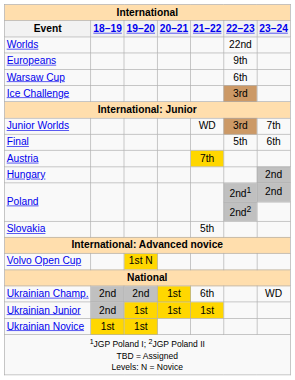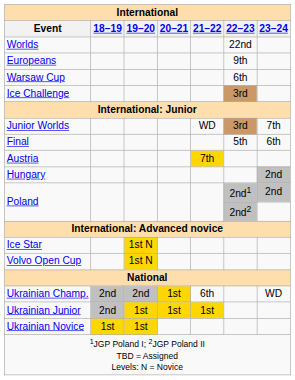 <table class="wikitable" style="text-align:center">
 <tr>
 <th style="background-color: #ffdead; " colspan=7 align=center>International </th>
 </tr>
 <tr>
 <th>Event</th>
 <th><a href='#'>18–19</a></th>
 <th><a href='#'>19–20</a></th>
 <th><a href='#'>20–21</a></th>
 <th><a href='#'>21–22</a></th>
 <th><a href='#'>22–23</a></th>
 <th><a href='#'>23–24</a></th>
 </tr>
 <tr>
 <td align=left><a href='#'>Worlds</a></td>
 <td></td>
 <td></td>
 <td></td>
 <td></td>
 <td>22nd</td>
 <td></td>
 </tr>
 <tr>
 <td align=left><a href='#'>Europeans</a></td>
 <td></td>
 <td></td>
 <td></td>
 <td></td>
 <td>9th</td>
 <td></td>
 </tr>
 <tr>
 <td align=left> <a href='#'>Warsaw Cup</a></td>
 <td></td>
 <td></td>
 <td></td>
 <td></td>
 <td>6th</td>
 <td></td>
 </tr>
 <tr>
 <td align=left><a href='#'>Ice Challenge</a></td>
 <td></td>
 <td></td>
 <td></td>
 <td></td>
 <td bgcolor=cc9966>3rd</td>
 <td></td>
 </tr>
 <tr>
 <th style="background-color: #ffdead; " colspan=7 align=center>International: Junior </th>
 </tr>
 <tr>
 <td align=left><a href='#'>Junior Worlds</a></td>
 <td></td>
 <td></td>
 <td></td>
 <td>WD</td>
 <td bgcolor=cc9966>3rd</td>
 <td>7th</td>
 </tr>
 <tr>
 <td align=left> <a href='#'>Final</a></td>
 <td></td>
 <td></td>
 <td></td>
 <td></td>
 <td>5th</td>
 <td>6th</td>
 </tr>
 <tr>
 <td align=left> <a href='#'>Austria</a></td>
 <td></td>
 <td></td>
 <td></td>
 <td style="background: gold;">7th</td>
 <td></td>
 <td></td>
 </tr>
 <tr>
 <td align=left> <a href='#'>Hungary</a></td>
 <td></td>
 <td></td>
 <td></td>
 <td></td>
 <td></td>
 <td bgcolor=silver>2nd</td>
 </tr>
 <tr>
 <td rowspan=2 align=left> <a href='#'>Poland</a></td>
 <td rowspan=2></td>
 <td rowspan=2></td>
 <td rowspan=2></td>
 <td rowspan=2></td>
 <td bgcolor=silver>2nd<sup>1</sup></td>
 <td bgcolor=silver>2nd</td>
 </tr>
 <tr>
 <td bgcolor=silver>2nd<sup>2</sup></td>
 <td></td>
 </tr>
 <tr>
-<td align=left> <a href='#'>Slovakia</a></td>
+<th style="background-color: #ffdead; " colspan=7 align=center>International: Advanced novice </th>
+</tr>
+<tr>
+<td align=left><a href='#'>Ice Star</a></td>
+<td></td>
+<td bgcolor=gold>1st N</td>
 <td></td>
 <td></td>
 <td></td>
-<td>5th</td>
 <td></td>
-<td></td>
-</tr>
-<tr>
-<th style="background-color: #ffdead; " colspan=7 align=center>International: Advanced novice </th>
 </tr>
 <tr>
 <td align=left><a href='#'>Volvo Open Cup</a></td>
 <td></td>
 <td bgcolor=gold>1st N</td>
 <td></td>
 <td></td>
 <td></td>
 <td></td>
 </tr>
 <tr>
 <th style="background-color: #ffdead; " colspan=7 align=center>National </th>
 </tr>
 <tr>
 <td align=left><a href='#'>Ukrainian Champ.</a></td>
 <td bgcolor=silver>2nd</td>
 <td bgcolor=silver>2nd</td>
 <td bgcolor=gold>1st</td>
 <td>6th</td>
 <td></td>
 <td>WD</td>
 </tr>
 <tr>
 <td align=left><a href='#'>Ukrainian Junior</a></td>
 <td bgcolor=silver>2nd</td>
 <td bgcolor=gold>1st</td>
 <td bgcolor=gold>1st</td>
 <td bgcolor=gold>1st</td>
 <td></td>
 <td></td>
 </tr>
 <tr>
 <td align=left><a href='#'>Ukrainian Novice</a></td>
 <td bgcolor=gold>1st</td>
 <td bgcolor=gold>1st</td>
 <td></td>
 <td></td>
 <td></td>
 <td></td>
 </tr>
 <tr>
 <td colspan=7 align=center><small> <sup>1</sup>JGP Poland I; <sup>2</sup>JGP Poland II <br> TBD = Assigned <br> Levels: N = Novice </small></td>
 </tr>
 </table>
